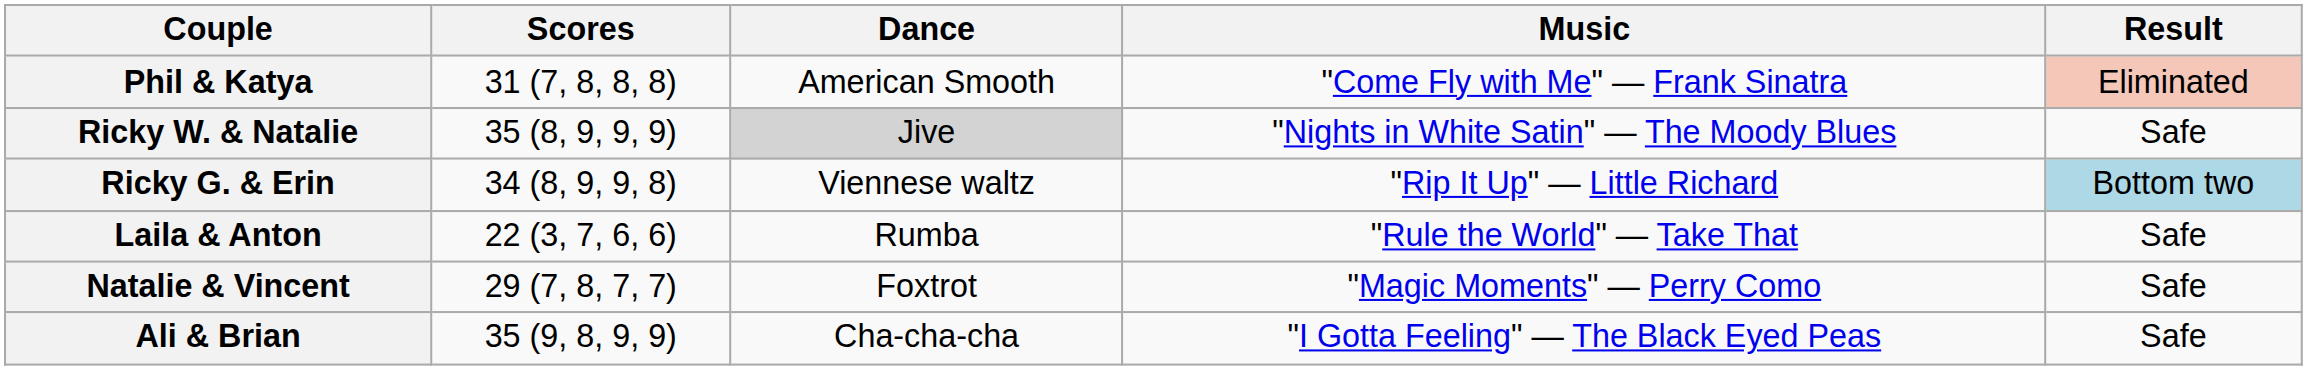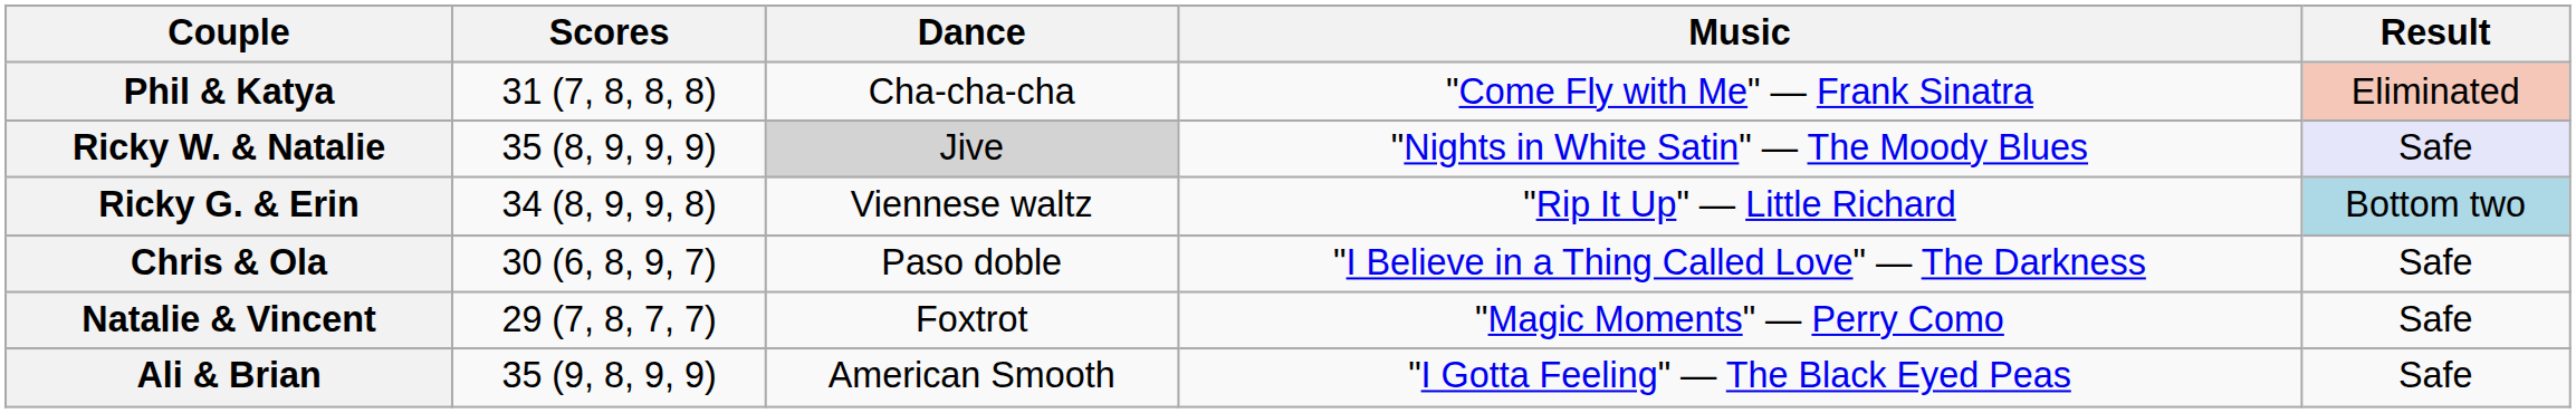 <table class="wikitable sortable" style="text-align:center; width:90%">
 <tr>
 <th scope="col">Couple</th>
 <th scope="col">Scores</th>
 <th scope="col" class="unsortable">Dance</th>
 <th scope="col" class="unsortable">Music</th>
 <th scope="col" class="unsortable">Result</th>
 </tr>
 <tr>
 <th scope="row">Phil & Katya</th>
 <td>31 (7, 8, 8, 8)</td>
-<td>American Smooth</td>
+<td>Cha-cha-cha</td>
 <td>"<a href='#'>Come Fly with Me</a>" — <a href='#'>Frank Sinatra</a></td>
 <td bgcolor="f4c7b8">Eliminated</td>
 </tr>
 <tr>
 <th scope="row">Ricky W. & Natalie</th>
 <td>35 (8, 9, 9, 9)</td>
 <td style="background: lightgrey;">Jive</td>
 <td>"<a href='#'>Nights in White Satin</a>" — <a href='#'>The Moody Blues</a></td>
-<td>Safe</td>
+<td style="background: lavender;">Safe</td>
 </tr>
 <tr>
 <th scope="row">Ricky G. & Erin</th>
 <td>34 (8, 9, 9, 8)</td>
 <td>Viennese waltz</td>
 <td>"<a href='#'>Rip It Up</a>" — <a href='#'>Little Richard</a></td>
 <td bgcolor="lightblue">Bottom two</td>
 </tr>
 <tr>
-<th scope="row">Laila & Anton</th>
-<td>22 (3, 7, 6, 6)</td>
-<td>Rumba</td>
-<td>"<a href='#'>Rule the World</a>" — <a href='#'>Take That</a></td>
+<th scope="row">Chris & Ola</th>
+<td>30 (6, 8, 9, 7)</td>
+<td>Paso doble</td>
+<td>"<a href='#'>I Believe in a Thing Called Love</a>" — <a href='#'>The Darkness</a></td>
 <td>Safe</td>
 </tr>
 <tr>
 <th scope="row">Natalie & Vincent</th>
 <td>29 (7, 8, 7, 7)</td>
 <td>Foxtrot</td>
 <td>"<a href='#'>Magic Moments</a>" — <a href='#'>Perry Como</a></td>
 <td>Safe</td>
 </tr>
 <tr>
 <th scope="row">Ali & Brian</th>
 <td>35 (9, 8, 9, 9)</td>
-<td>Cha-cha-cha</td>
+<td>American Smooth</td>
 <td>"<a href='#'>I Gotta Feeling</a>" — <a href='#'>The Black Eyed Peas</a></td>
 <td>Safe</td>
 </tr>
 </table>
